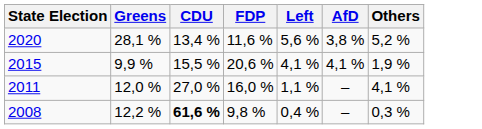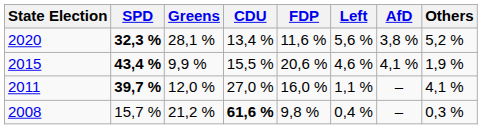 <table class="wikitable zebra">
 <tr class="hintergrundfarbe5">
 <th>State Election</th>
+<th><a href='#'>SPD</a></th>
 <th><a href='#'>Greens</a></th>
 <th><a href='#'>CDU</a></th>
 <th><a href='#'>FDP</a></th>
 <th><a href='#'>Left</a></th>
 <th><a href='#'>AfD</a></th>
 <th>Others</th>
 </tr>
 <tr>
 <td><a href='#'>2020</a></td>
+<td><strong>32,3 %</strong></td>
 <td>28,1 %</td>
 <td>13,4 %</td>
 <td>11,6 %</td>
 <td>5,6 %</td>
 <td>3,8 %</td>
 <td>5,2 %</td>
 </tr>
 <tr>
 <td><a href='#'>2015</a></td>
+<td><strong>43,4 %</strong></td>
 <td>9,9 %</td>
 <td>15,5 %</td>
 <td>20,6 %</td>
-<td>4,1 %</td>
+<td>4,6 %</td>
 <td>4,1 %</td>
 <td>1,9 %</td>
 </tr>
 <tr>
 <td><a href='#'>2011</a></td>
+<td><strong>39,7 %</strong></td>
 <td>12,0 %</td>
 <td>27,0 %</td>
 <td>16,0 %</td>
 <td>1,1 %</td>
 <td align="center">–</td>
 <td>4,1 %</td>
 </tr>
 <tr>
 <td><a href='#'>2008</a></td>
-<td>12,2 %</td>
+<td>15,7 %</td>
+<td>21,2 %</td>
 <td><strong>61,6 %</strong></td>
 <td>9,8 %</td>
 <td>0,4 %</td>
 <td align="center">–</td>
 <td>0,3 %</td>
 </tr>
 </table>
